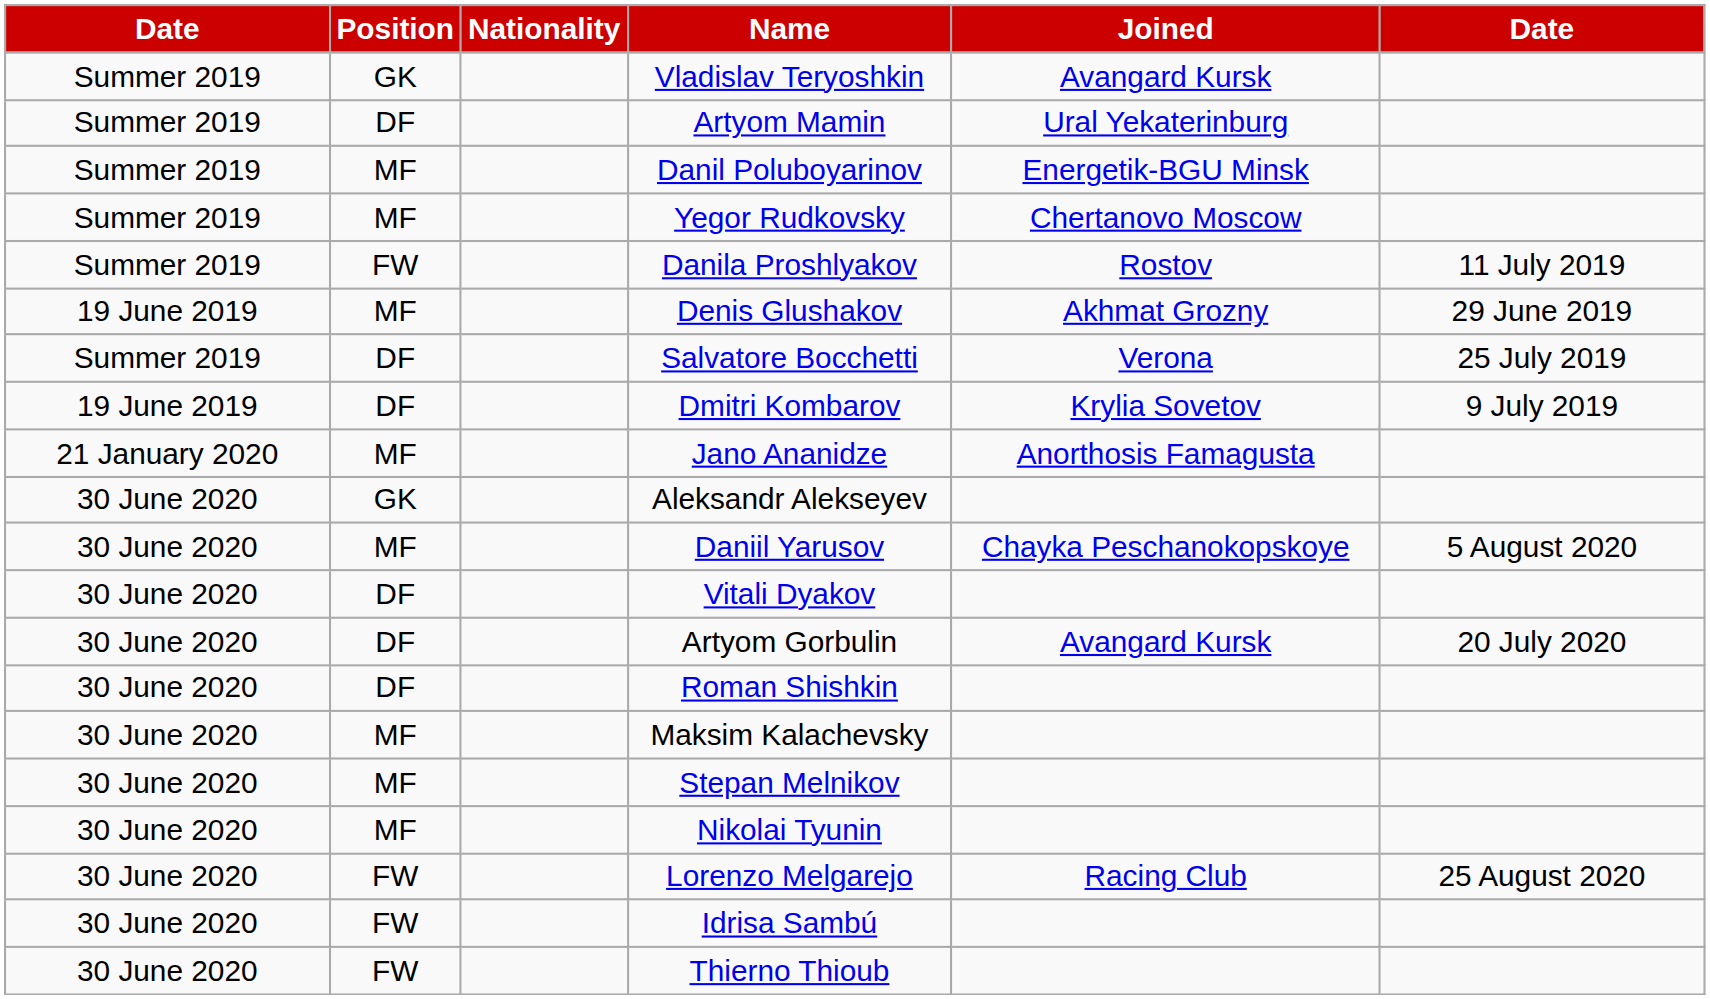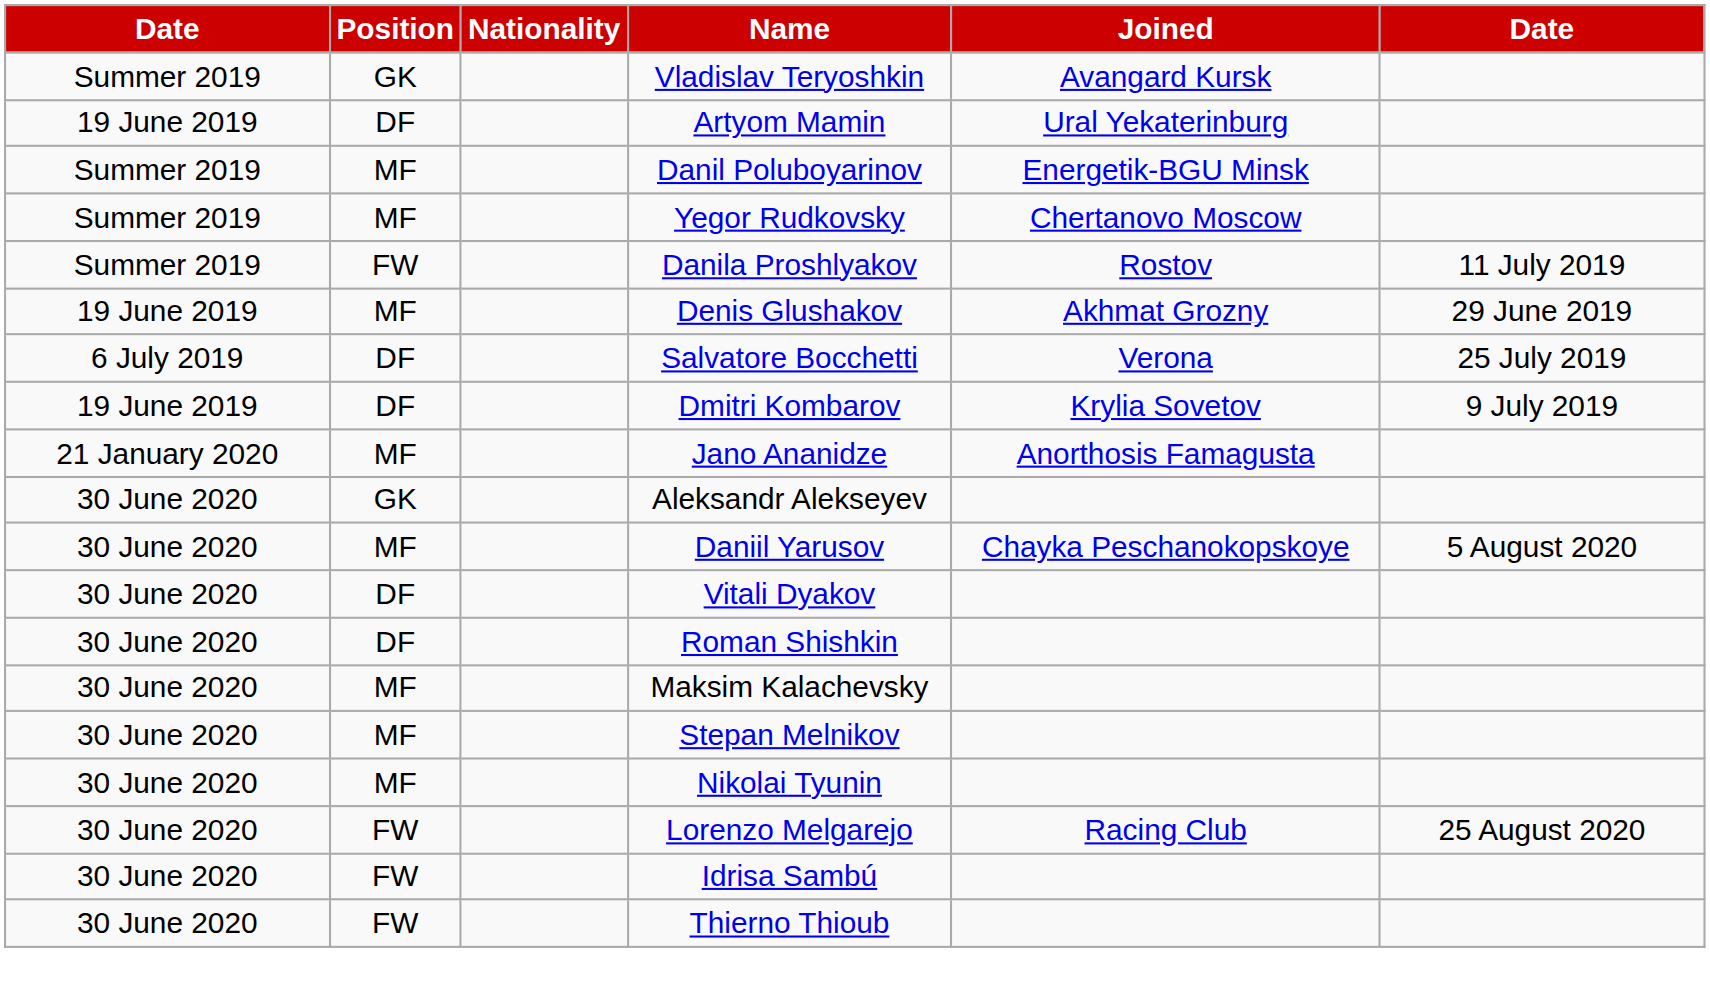 <table class="wikitable"  style="text-align:center; font-size:90%; ">
 <tr>
 <th style="background:#CD0000; color:white; width:150px;">Date</th>
 <th style="background:#CD0000; color:white; width:50px;">Position</th>
 <th style="background:#CD0000; color:white; width:50px;">Nationality</th>
 <th style="background:#CD0000; color:white; width:150px;">Name</th>
 <th style="background:#CD0000; color:white; width:200px;">Joined</th>
 <th style="background:#CD0000; color:white; width:150px;">Date</th>
 </tr>
 <tr>
 <td>Summer 2019</td>
 <td>GK</td>
 <td></td>
 <td><a href='#'>Vladislav Teryoshkin</a></td>
 <td><a href='#'>Avangard Kursk</a></td>
 <td></td>
 </tr>
 <tr>
-<td>Summer 2019</td>
+<td>19 June 2019</td>
 <td>DF</td>
 <td></td>
 <td><a href='#'>Artyom Mamin</a></td>
 <td><a href='#'>Ural Yekaterinburg</a></td>
 <td></td>
 </tr>
 <tr>
 <td>Summer 2019</td>
 <td>MF</td>
 <td></td>
 <td><a href='#'>Danil Poluboyarinov</a></td>
 <td><a href='#'>Energetik-BGU Minsk</a></td>
 <td></td>
 </tr>
 <tr>
 <td>Summer 2019</td>
 <td>MF</td>
 <td></td>
 <td><a href='#'>Yegor Rudkovsky</a></td>
 <td><a href='#'>Chertanovo Moscow</a></td>
 <td></td>
 </tr>
 <tr>
 <td>Summer 2019</td>
 <td>FW</td>
 <td></td>
 <td><a href='#'>Danila Proshlyakov</a></td>
 <td><a href='#'>Rostov</a></td>
 <td>11 July 2019</td>
 </tr>
 <tr>
 <td>19 June 2019</td>
 <td>MF</td>
 <td></td>
 <td><a href='#'>Denis Glushakov</a></td>
 <td><a href='#'>Akhmat Grozny</a></td>
 <td>29 June 2019</td>
 </tr>
 <tr>
-<td>Summer 2019</td>
+<td>6 July 2019</td>
 <td>DF</td>
 <td></td>
 <td><a href='#'>Salvatore Bocchetti</a></td>
 <td><a href='#'>Verona</a></td>
 <td>25 July 2019</td>
 </tr>
 <tr>
 <td>19 June 2019</td>
 <td>DF</td>
 <td></td>
 <td><a href='#'>Dmitri Kombarov</a></td>
 <td><a href='#'>Krylia Sovetov</a></td>
 <td>9 July 2019</td>
 </tr>
 <tr>
 <td>21 January 2020</td>
 <td>MF</td>
 <td></td>
 <td><a href='#'>Jano Ananidze</a></td>
 <td><a href='#'>Anorthosis Famagusta</a></td>
 <td></td>
 </tr>
 <tr>
 <td>30 June 2020</td>
 <td>GK</td>
 <td></td>
 <td>Aleksandr Alekseyev</td>
 <td></td>
 <td></td>
 </tr>
 <tr>
 <td>30 June 2020</td>
 <td>MF</td>
 <td></td>
 <td><a href='#'>Daniil Yarusov</a></td>
 <td><a href='#'>Chayka Peschanokopskoye</a></td>
 <td>5 August 2020</td>
 </tr>
 <tr>
 <td>30 June 2020</td>
 <td>DF</td>
 <td></td>
 <td><a href='#'>Vitali Dyakov</a></td>
 <td></td>
 <td></td>
-</tr>
-<tr>
-<td>30 June 2020</td>
-<td>DF</td>
-<td></td>
-<td>Artyom Gorbulin</td>
-<td><a href='#'>Avangard Kursk</a></td>
-<td>20 July 2020</td>
 </tr>
 <tr>
 <td>30 June 2020</td>
 <td>DF</td>
 <td></td>
 <td><a href='#'>Roman Shishkin</a></td>
 <td></td>
 <td></td>
 </tr>
 <tr>
 <td>30 June 2020</td>
 <td>MF</td>
 <td></td>
 <td>Maksim Kalachevsky</td>
 <td></td>
 <td></td>
 </tr>
 <tr>
 <td>30 June 2020</td>
 <td>MF</td>
 <td></td>
 <td><a href='#'>Stepan Melnikov</a></td>
 <td></td>
 <td></td>
 </tr>
 <tr>
 <td>30 June 2020</td>
 <td>MF</td>
 <td></td>
 <td><a href='#'>Nikolai Tyunin</a></td>
 <td></td>
 <td></td>
 </tr>
 <tr>
 <td>30 June 2020</td>
 <td>FW</td>
 <td></td>
 <td><a href='#'>Lorenzo Melgarejo</a></td>
 <td><a href='#'>Racing Club</a></td>
 <td>25 August 2020</td>
 </tr>
 <tr>
 <td>30 June 2020</td>
 <td>FW</td>
 <td></td>
 <td><a href='#'>Idrisa Sambú</a></td>
 <td></td>
 <td></td>
 </tr>
 <tr>
 <td>30 June 2020</td>
 <td>FW</td>
 <td></td>
 <td><a href='#'>Thierno Thioub</a></td>
 <td></td>
 <td></td>
 </tr>
 </table>
